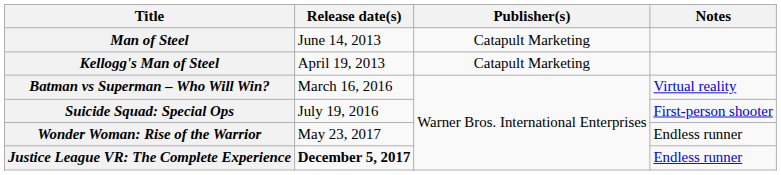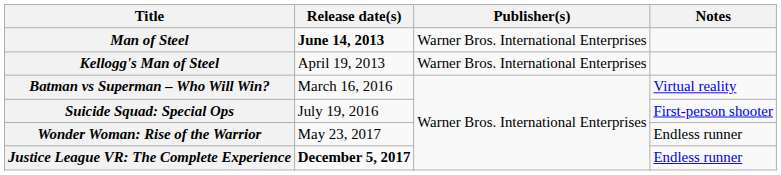 <table class="wikitable plainrowheaders">
 <tr>
 <th>Title</th>
 <th>Release date(s)</th>
 <th>Publisher(s)</th>
 <th>Notes</th>
 </tr>
 <tr>
 <th scope="row"><em>Man of Steel</em></th>
-<td>June 14, 2013</td>
-<td style="text-align:center">Catapult Marketing</td>
+<td><strong>June 14, 2013</strong></td>
+<td style="text-align:center">Warner Bros. International Enterprises</td>
 <td></td>
 </tr>
 <tr>
 <th scope="row"><em>Kellogg's Man of Steel</em></th>
 <td>April 19, 2013</td>
-<td style="text-align:center">Catapult Marketing</td>
+<td style="text-align:center">Warner Bros. International Enterprises</td>
 <td></td>
 </tr>
 <tr>
 <th scope="row"><em>Batman vs Superman – Who Will Win?</em></th>
 <td>March 16, 2016</td>
 <td rowspan="4" style="text-align:center">Warner Bros. International Enterprises</td>
 <td><a href='#'>Virtual reality</a></td>
 </tr>
 <tr>
 <th scope="row"><em>Suicide Squad: Special Ops</em></th>
 <td>July 19, 2016</td>
 <td><a href='#'>First-person shooter</a></td>
 </tr>
 <tr>
 <th scope="row"><em>Wonder Woman: Rise of the Warrior</em></th>
 <td>May 23, 2017</td>
 <td>Endless runner</td>
 </tr>
 <tr>
 <th scope="row"><em>Justice League VR: The Complete Experience</em></th>
 <td><strong>December 5, 2017</strong></td>
 <td><a href='#'>Endless runner</a></td>
 </tr>
 </table>
